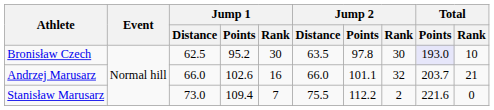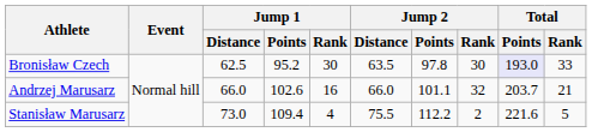 <table class="wikitable" style="font-size:90%">
 <tr>
 <th rowspan="2">Athlete</th>
 <th rowspan="2">Event</th>
 <th colspan="3">Jump 1</th>
 <th colspan="3">Jump 2</th>
 <th colspan="2">Total</th>
 </tr>
 <tr>
 <th>Distance</th>
 <th>Points</th>
 <th>Rank</th>
 <th>Distance</th>
 <th>Points</th>
 <th>Rank</th>
 <th>Points</th>
 <th>Rank</th>
 </tr>
 <tr>
 <td><a href='#'>Bronisław Czech</a></td>
 <td rowspan="3">Normal hill</td>
 <td align="center">62.5</td>
 <td align="center">95.2</td>
 <td align="center">30</td>
 <td align="center">63.5</td>
 <td align="center">97.8</td>
 <td align="center">30</td>
 <td align="center" style="background: lavender;">193.0</td>
-<td align="center">10</td>
+<td align="center">33</td>
 </tr>
 <tr>
 <td><a href='#'>Andrzej Marusarz</a></td>
 <td align="center">66.0</td>
 <td align="center">102.6</td>
 <td align="center">16</td>
 <td align="center">66.0</td>
 <td align="center">101.1</td>
 <td align="center">32</td>
 <td align="center">203.7</td>
 <td align="center">21</td>
 </tr>
 <tr>
 <td><a href='#'>Stanisław Marusarz</a></td>
 <td align="center">73.0</td>
 <td align="center">109.4</td>
-<td align="center">7</td>
+<td align="center">4</td>
 <td align="center">75.5</td>
 <td align="center">112.2</td>
 <td align="center">2</td>
 <td align="center">221.6</td>
-<td align="center">0</td>
+<td align="center">5</td>
 </tr>
 </table>
